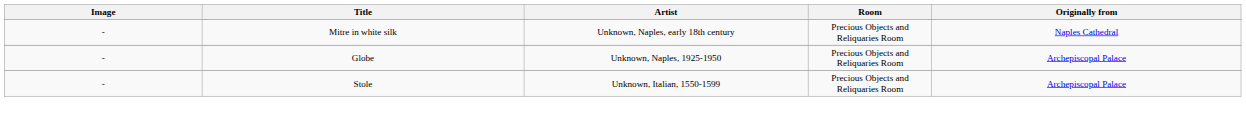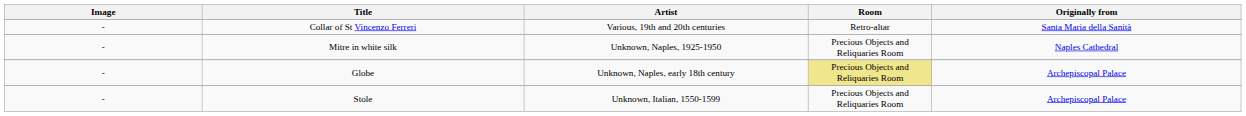 <table class="wikitable" width="99%" style="font-size:91%">
 <tr>
 <th width="16%">Image</th>
 <th width="26%">Title</th>
 <th width="23%">Artist</th>
 <th width="10">Room</th>
 <th width="25%">Originally from</th>
 </tr>
 <tr>
 </tr>
+<tr align=center>
+<td>-</td>
+<td>Collar of St <a href='#'>Vincenzo Ferreri</a></td>
+<td>Various, 19th and 20th centuries</td>
+<td>Retro-altar</td>
+<td><a href='#'>Santa Maria della Sanità</a></td>
+</tr>
 <tr>
 </tr>
 <tr align=center>
 <td>-</td>
 <td>Mitre in white silk</td>
-<td>Unknown, Naples, early 18th century</td>
+<td>Unknown, Naples, 1925-1950</td>
 <td>Precious Objects and Reliquaries Room</td>
 <td><a href='#'>Naples Cathedral</a></td>
 </tr>
 <tr>
 </tr>
 <tr align=center>
 <td>-</td>
 <td>Globe</td>
-<td>Unknown, Naples, 1925-1950</td>
-<td>Precious Objects and Reliquaries Room</td>
+<td>Unknown, Naples, early 18th century</td>
+<td style="background: khaki;">Precious Objects and Reliquaries Room</td>
 <td><a href='#'>Archepiscopal Palace</a></td>
 </tr>
 <tr>
 </tr>
 <tr align=center>
 <td>-</td>
 <td>Stole</td>
 <td>Unknown, Italian, 1550-1599</td>
 <td>Precious Objects and Reliquaries Room</td>
 <td><a href='#'>Archepiscopal Palace</a></td>
 </tr>
 </table>
